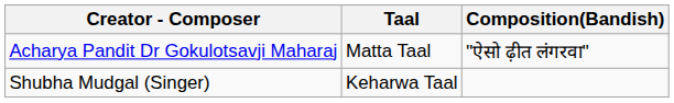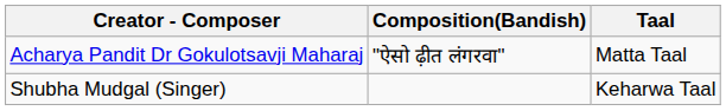 <table class="wikitable">
 <tr>
 <th>Creator - Composer</th>
+<th>Composition(Bandish)</th>
 <th>Taal</th>
-<th>Composition(Bandish)</th>
 </tr>
 <tr>
 <td><a href='#'>Acharya Pandit Dr Gokulotsavji Maharaj</a></td>
+<td>"ऐसो ढ़ीत लंगरवा"</td>
 <td>Matta Taal</td>
-<td>"ऐसो ढ़ीत लंगरवा"</td>
 </tr>
 <tr>
 <td>Shubha Mudgal (Singer)</td>
+<td></td>
 <td>Keharwa Taal</td>
-<td></td>
 </tr>
 </table>
